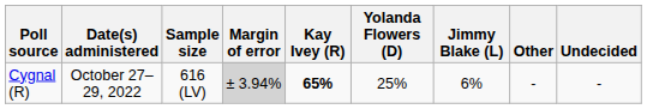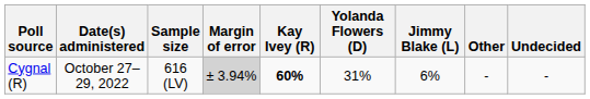 <table class="wikitable" style="font-size:90%;text-align:center;">
 <tr valign=bottom>
 <th>Poll source</th>
 <th>Date(s)<br>administered</th>
 <th>Sample<br>size</th>
 <th>Margin<br>of error</th>
 <th style="width:100px;">Kay<br>Ivey (R)</th>
 <th style="width:100px;">Yolanda<br>Flowers (D)</th>
 <th style="width:100px;">Jimmy<br>Blake (L)</th>
 <th>Other</th>
 <th>Undecided</th>
 </tr>
 <tr>
 <td style="text-align:left;"><a href='#'>Cygnal</a> (R)</td>
 <td>October 27–29, 2022</td>
 <td>616 (LV)</td>
 <td style="background: lightgrey;">± 3.94%</td>
-<td><strong>65%</strong></td>
-<td>25%</td>
+<td><strong>60%</strong></td>
+<td>31%</td>
 <td>6%</td>
 <td>-</td>
 <td>-</td>
 </tr>
 </table>
